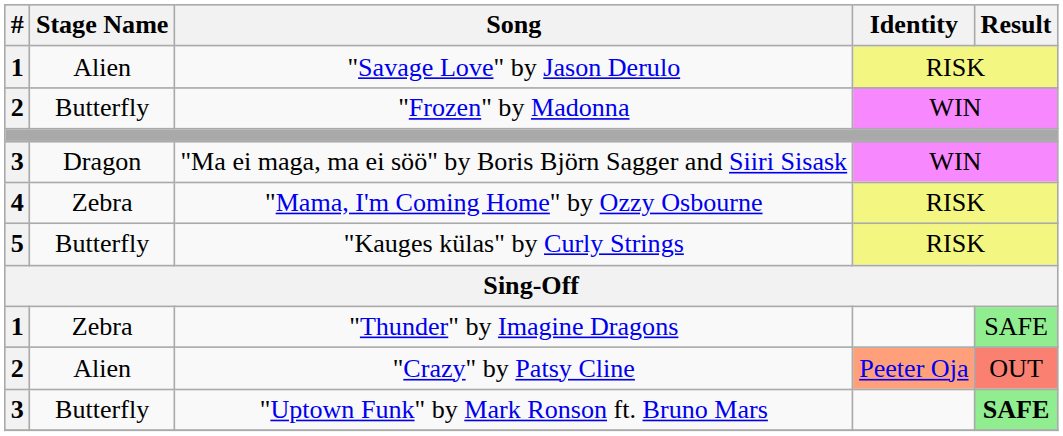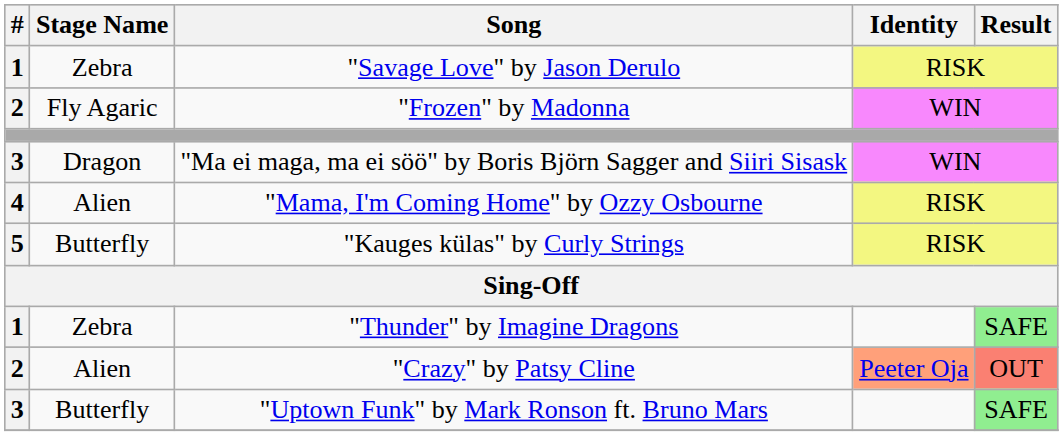 <table class="wikitable plainrowheaders" style="text-align: center;">
 <tr>
 <th>#</th>
 <th>Stage Name</th>
 <th>Song</th>
 <th>Identity</th>
 <th>Result</th>
 </tr>
 <tr>
 <th>1</th>
-<td>Alien</td>
+<td>Zebra</td>
 <td>"<a href='#'>Savage Love</a>" by <a href='#'>Jason Derulo</a></td>
 <td colspan="2" bgcolor="#F3F781">RISK</td>
 </tr>
 <tr>
 <th>2</th>
-<td>Butterfly</td>
+<td>Fly Agaric</td>
 <td>"<a href='#'>Frozen</a>" by <a href='#'>Madonna</a></td>
 <td colspan="2" bgcolor="#F888FD">WIN</td>
 </tr>
 <tr>
 <td colspan="5" style="background:darkgray"></td>
 </tr>
 <tr>
 <th>3</th>
 <td>Dragon</td>
 <td>"Ma ei maga, ma ei söö" by Boris Björn Sagger and <a href='#'>Siiri Sisask</a></td>
 <td colspan="2" bgcolor="#F888FD">WIN</td>
 </tr>
 <tr>
 <th>4</th>
-<td>Zebra</td>
+<td>Alien</td>
 <td>"<a href='#'>Mama, I'm Coming Home</a>" by <a href='#'>Ozzy Osbourne</a></td>
 <td colspan="2" bgcolor="#F3F781">RISK</td>
 </tr>
 <tr>
 <th>5</th>
 <td>Butterfly</td>
 <td>"Kauges külas" by <a href='#'>Curly Strings</a></td>
 <td colspan="2" bgcolor="#F3F781">RISK</td>
 </tr>
 <tr>
 <th colspan="5">Sing-Off</th>
 </tr>
 <tr>
 <th>1</th>
 <td>Zebra</td>
 <td>"<a href='#'>Thunder</a>" by <a href='#'>Imagine Dragons</a></td>
 <td></td>
 <td bgcolor="lightgreen">SAFE</td>
 </tr>
 <tr>
 <th>2</th>
 <td>Alien</td>
 <td>"<a href='#'>Crazy</a>" by <a href='#'>Patsy Cline</a></td>
 <td style="background: lightsalmon;"><a href='#'>Peeter Oja</a></td>
 <td bgcolor="salmon">OUT</td>
 </tr>
 <tr>
 <th>3</th>
 <td>Butterfly</td>
 <td>"<a href='#'>Uptown Funk</a>" by <a href='#'>Mark Ronson</a> ft. <a href='#'>Bruno Mars</a></td>
 <td></td>
-<td bgcolor="lightgreen"><strong>SAFE</strong></td>
+<td bgcolor="lightgreen">SAFE</td>
 </tr>
 <tr>
 </tr>
 </table>
